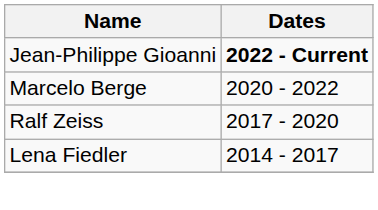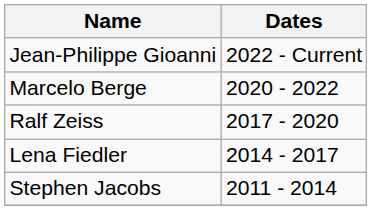 <table class="wikitable">
 <tr>
 <th>Name</th>
 <th>Dates</th>
 </tr>
 <tr>
 <td>Jean-Philippe Gioanni</td>
-<td><strong>2022 - Current</strong></td>
+<td>2022 - Current</td>
 </tr>
 <tr>
 <td>Marcelo Berge</td>
 <td>2020 - 2022</td>
 </tr>
 <tr>
 <td>Ralf Zeiss</td>
 <td>2017 - 2020</td>
 </tr>
 <tr>
 <td>Lena Fiedler</td>
 <td>2014 - 2017</td>
 </tr>
 <tr>
+<td>Stephen Jacobs</td>
+<td>2011 - 2014</td>
+</tr>
+<tr>
 </tr>
 </table>
